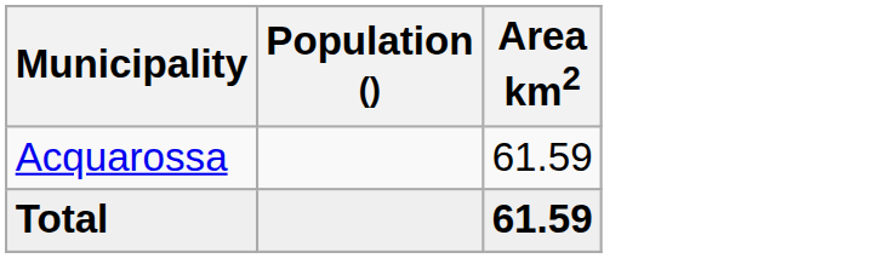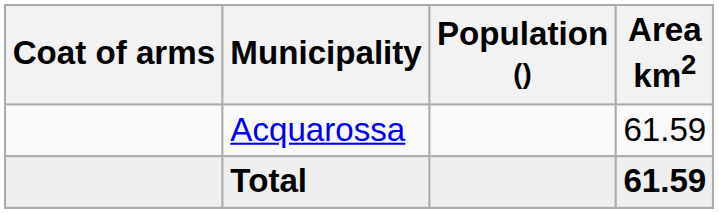 <table class="wikitable">
 <tr>
+<th>Coat of arms</th>
 <th>Municipality</th>
 <th>Population<br><small>()</small></th>
 <th>Area <br>km<sup>2</sup></th>
 </tr>
 <tr>
+<td></td>
 <td><a href='#'>Acquarossa</a></td>
 <td align="center"></td>
 <td align="center">61.59</td>
 </tr>
 <tr>
+<td bgcolor="#EFEFEF"></td>
 <td bgcolor="#EFEFEF"><strong>Total</strong></td>
 <td bgcolor="#EFEFEF" align="center"></td>
 <td bgcolor="#EFEFEF" align="center"><strong>61.59</strong></td>
 </tr>
 </table>
